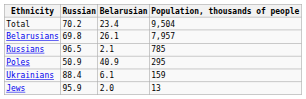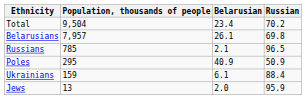 <table class="wikitable">
 <tr>
 <th>Ethnicity</th>
+<th>Population, thousands of people</th>
+<th>Belarusian</th>
 <th>Russian</th>
-<th>Belarusian</th>
-<th>Population, thousands of people</th>
 </tr>
 <tr>
 <td>Total</td>
+<td>9,504</td>
+<td>23.4</td>
 <td>70.2</td>
-<td>23.4</td>
-<td>9,504</td>
 </tr>
 <tr>
 <td><a href='#'>Belarusians</a></td>
+<td>7,957</td>
+<td>26.1</td>
 <td>69.8</td>
-<td>26.1</td>
-<td>7,957</td>
 </tr>
 <tr>
 <td><a href='#'>Russians</a></td>
+<td>785</td>
+<td>2.1</td>
 <td>96.5</td>
-<td>2.1</td>
-<td>785</td>
 </tr>
 <tr>
 <td><a href='#'>Poles</a></td>
+<td>295</td>
+<td>40.9</td>
 <td>50.9</td>
-<td>40.9</td>
-<td>295</td>
 </tr>
 <tr>
 <td><a href='#'>Ukrainians</a></td>
+<td>159</td>
+<td>6.1</td>
 <td>88.4</td>
-<td>6.1</td>
-<td>159</td>
 </tr>
 <tr>
 <td><a href='#'>Jews</a></td>
+<td>13</td>
+<td>2.0</td>
 <td>95.9</td>
-<td>2.0</td>
-<td>13</td>
 </tr>
 </table>
